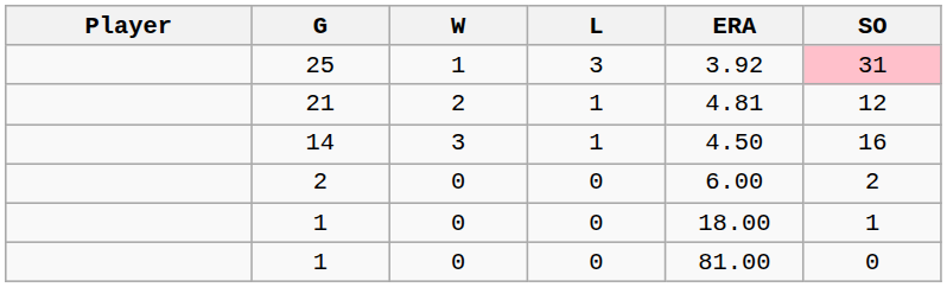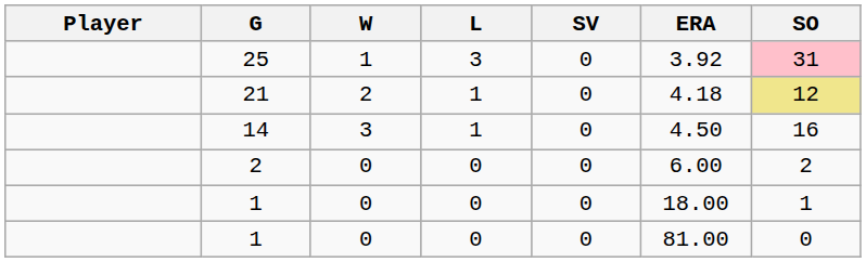 <table class="wikitable sortable">
 <tr>
 <th bgcolor="#DDDDFF" width="16%">Player</th>
 <th bgcolor="#DDDDFF" width="9%">G</th>
 <th bgcolor="#DDDDFF" width="9%">W</th>
 <th bgcolor="#DDDDFF" width="9%">L</th>
+<th bgcolor="#DDDDFF" width="9%">SV</th>
 <th bgcolor="#DDDDFF" width="9%">ERA</th>
 <th bgcolor="#DDDDFF" width="9%">SO</th>
 </tr>
 <tr align="center">
 <td></td>
 <td>25</td>
 <td>1</td>
 <td>3</td>
+<td>0</td>
 <td>3.92</td>
 <td style="background: pink;">31</td>
 </tr>
 <tr align="center">
 <td></td>
 <td>21</td>
 <td>2</td>
 <td>1</td>
-<td>4.81</td>
-<td>12</td>
+<td>0</td>
+<td>4.18</td>
+<td style="background: khaki;">12</td>
 </tr>
 <tr align="center">
 <td></td>
 <td>14</td>
 <td>3</td>
 <td>1</td>
+<td>0</td>
 <td>4.50</td>
 <td>16</td>
 </tr>
 <tr align="center">
 <td></td>
 <td>2</td>
+<td>0</td>
 <td>0</td>
 <td>0</td>
 <td>6.00</td>
 <td>2</td>
 </tr>
 <tr align="center">
 <td></td>
 <td>1</td>
 <td>0</td>
 <td>0</td>
+<td>0</td>
 <td>18.00</td>
 <td>1</td>
 </tr>
 <tr align="center">
 <td></td>
 <td>1</td>
 <td>0</td>
 <td>0</td>
+<td>0</td>
 <td>81.00</td>
 <td>0</td>
 </tr>
 </table>
